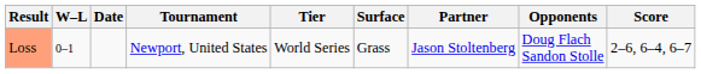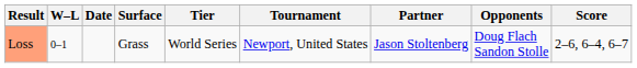 <table class="sortable wikitable">
 <tr>
 <th>Result</th>
 <th class="unsortable">W–L</th>
 <th>Date</th>
+<th>Surface</th>
+<th>Tier</th>
 <th>Tournament</th>
-<th>Tier</th>
-<th>Surface</th>
 <th>Partner</th>
 <th>Opponents</th>
 <th class="unsortable">Score</th>
 </tr>
 <tr>
 <td style="background:#ffa07a;">Loss</td>
 <td><small>0–1</small></td>
 <td><a href='#'></a></td>
+<td>Grass</td>
+<td>World Series</td>
 <td><a href='#'>Newport</a>, United States</td>
-<td>World Series</td>
-<td>Grass</td>
 <td> <a href='#'>Jason Stoltenberg</a></td>
 <td> <a href='#'>Doug Flach</a> <br>  <a href='#'>Sandon Stolle</a></td>
 <td>2–6, 6–4, 6–7</td>
 </tr>
 </table>
